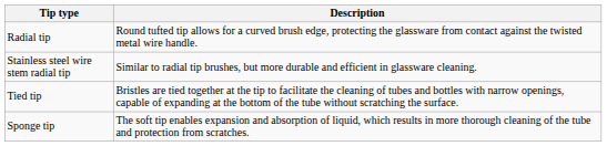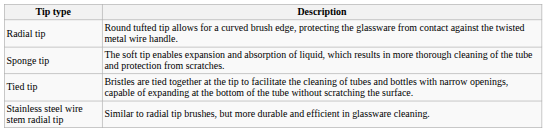 <table class="wikitable">
 <tr>
 <th>Tip type</th>
 <th>Description</th>
 </tr>
 <tr>
 <td>Radial tip</td>
 <td>Round tufted tip allows for a curved brush edge, protecting the glassware from contact against the twisted metal wire handle.</td>
 </tr>
 <tr>
-<td>Stainless steel wire stem radial tip</td>
-<td>Similar to radial tip brushes, but more durable and efficient in glassware cleaning.</td>
+<td>Sponge tip</td>
+<td>The soft tip enables expansion and absorption of liquid, which results in more thorough cleaning of the tube and protection from scratches.</td>
 </tr>
 <tr>
 <td>Tied tip</td>
 <td>Bristles are tied together at the tip to facilitate the cleaning of tubes and bottles with narrow openings, capable of expanding at the bottom of the tube without scratching the surface.</td>
 </tr>
 <tr>
-<td>Sponge tip</td>
-<td>The soft tip enables expansion and absorption of liquid, which results in more thorough cleaning of the tube and protection from scratches.</td>
+<td>Stainless steel wire stem radial tip</td>
+<td>Similar to radial tip brushes, but more durable and efficient in glassware cleaning.</td>
 </tr>
 </table>
